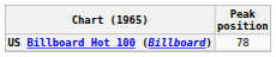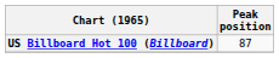 <table class="wikitable plainrowheaders" style="text-align:center;">
 <tr>
 <th scope="col">Chart (1965)</th>
 <th scope="col">Peak<br>position</th>
 </tr>
 <tr>
 <th scope="row">US <a href='#'>Billboard Hot 100</a> (<em><a href='#'>Billboard</a></em>)</th>
-<td align="center">78</td>
+<td align="center">87</td>
 </tr>
 <tr>
 </tr>
 </table>
